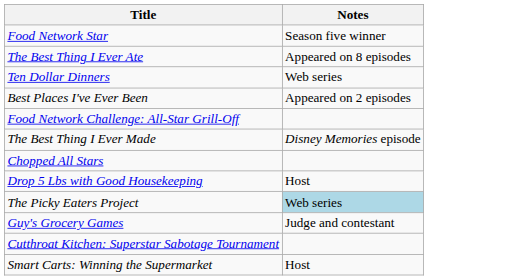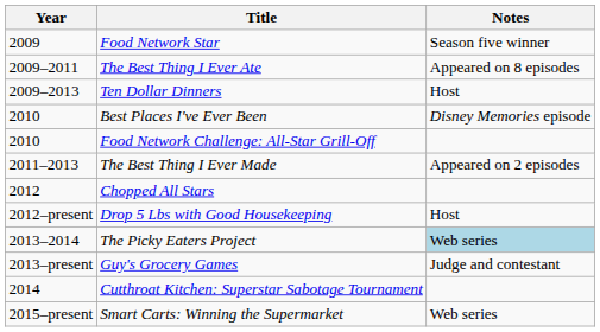 <table class="wikitable">
 <tr>
+<th>Year</th>
 <th>Title</th>
 <th>Notes</th>
 </tr>
 <tr>
+<td>2009</td>
 <td><em><a href='#'>Food Network Star</a></em></td>
 <td>Season five winner</td>
 </tr>
 <tr>
+<td>2009–2011</td>
 <td><em><a href='#'>The Best Thing I Ever Ate</a></em></td>
 <td>Appeared on 8 episodes</td>
 </tr>
 <tr>
+<td>2009–2013</td>
 <td><em><a href='#'>Ten Dollar Dinners</a></em></td>
-<td>Web series</td>
+<td>Host</td>
 </tr>
 <tr>
+<td>2010</td>
 <td><em>Best Places I've Ever Been</em></td>
-<td>Appeared on 2 episodes</td>
+<td><em>Disney Memories</em> episode</td>
 </tr>
 <tr>
+<td>2010</td>
 <td><em><a href='#'>Food Network Challenge: All-Star Grill-Off</a></em></td>
 <td></td>
 </tr>
 <tr>
+<td>2011–2013</td>
 <td><em>The Best Thing I Ever Made</em></td>
-<td><em>Disney Memories</em> episode</td>
+<td>Appeared on 2 episodes</td>
 </tr>
 <tr>
+<td>2012</td>
 <td><em><a href='#'>Chopped All Stars</a></em></td>
 <td></td>
 </tr>
 <tr>
+<td>2012–present</td>
 <td><em><a href='#'>Drop 5 Lbs with Good Housekeeping</a></em></td>
 <td>Host</td>
 </tr>
 <tr>
+<td>2013–2014</td>
 <td><em>The Picky Eaters Project</em></td>
 <td style="background: lightblue;">Web series</td>
 </tr>
 <tr>
+<td>2013–present</td>
 <td><em><a href='#'>Guy's Grocery Games</a></em></td>
 <td>Judge and contestant</td>
 </tr>
 <tr>
+<td>2014</td>
 <td><em><a href='#'>Cutthroat Kitchen: Superstar Sabotage Tournament</a></em></td>
 <td></td>
 </tr>
 <tr>
+<td>2015–present</td>
 <td><em>Smart Carts: Winning the Supermarket</em></td>
-<td>Host</td>
+<td>Web series</td>
 </tr>
 </table>
